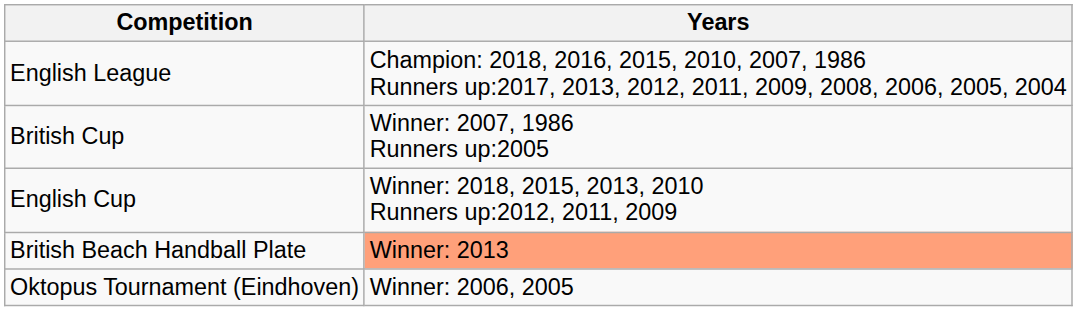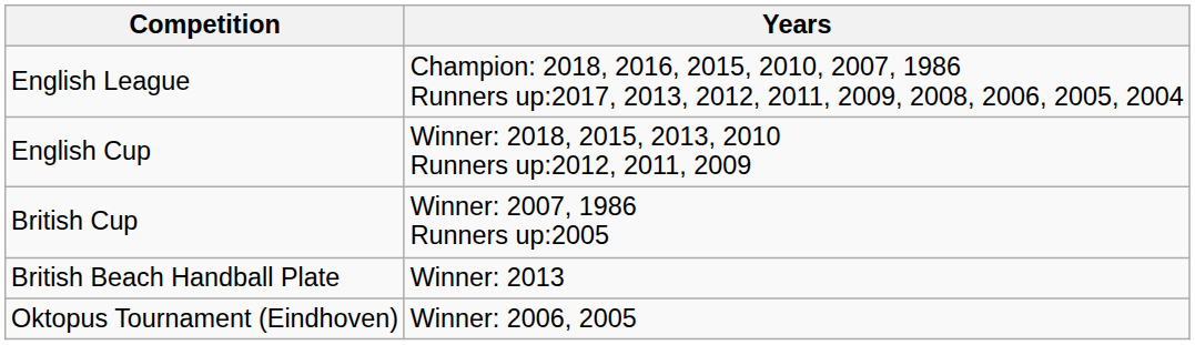 <table class="wikitable">
 <tr>
 <th>Competition</th>
 <th>Years</th>
 </tr>
 <tr>
 <td>English League</td>
 <td>Champion: 2018, 2016, 2015, 2010, 2007, 1986<br>Runners up:2017, 2013, 2012, 2011, 2009, 2008, 2006, 2005, 2004</td>
 </tr>
 <tr>
+<td>English Cup</td>
+<td>Winner: 2018, 2015, 2013, 2010<br>Runners up:2012, 2011, 2009</td>
+</tr>
+<tr>
 <td>British Cup</td>
 <td>Winner: 2007, 1986<br>Runners up:2005</td>
 </tr>
 <tr>
-<td>English Cup</td>
-<td>Winner: 2018, 2015, 2013, 2010<br>Runners up:2012, 2011, 2009</td>
-</tr>
-<tr>
 <td>British Beach Handball Plate</td>
-<td style="background: lightsalmon;">Winner: 2013</td>
+<td>Winner: 2013</td>
 </tr>
 <tr>
 <td>Oktopus Tournament (Eindhoven)</td>
 <td>Winner: 2006, 2005</td>
 </tr>
 </table>
